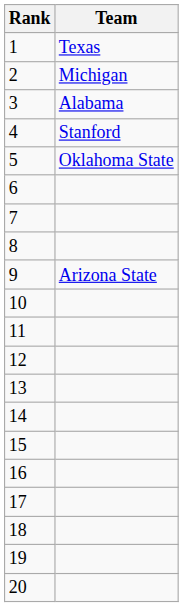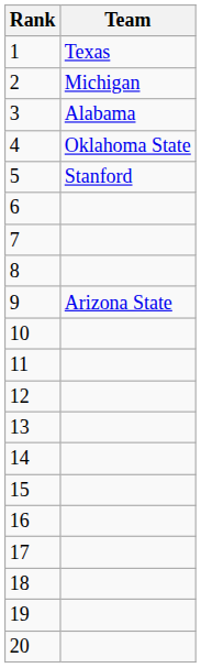 <table class=wikitable>
 <tr>
 <th>Rank</th>
 <th>Team</th>
 </tr>
 <tr>
 <td>1</td>
 <td><a href='#'>Texas</a></td>
 </tr>
 <tr>
 <td>2</td>
 <td><a href='#'>Michigan</a></td>
 </tr>
 <tr>
 <td>3</td>
 <td><a href='#'>Alabama</a></td>
 </tr>
 <tr>
 <td>4</td>
-<td><a href='#'>Stanford</a></td>
+<td><a href='#'>Oklahoma State</a></td>
 </tr>
 <tr>
 <td>5</td>
-<td><a href='#'>Oklahoma State</a></td>
+<td><a href='#'>Stanford</a></td>
 </tr>
 <tr>
 <td>6</td>
 <td></td>
 </tr>
 <tr>
 <td>7</td>
 <td></td>
 </tr>
 <tr>
 <td>8</td>
 <td></td>
 </tr>
 <tr>
 <td>9</td>
 <td><a href='#'>Arizona State</a></td>
 </tr>
 <tr>
 <td>10</td>
 <td></td>
 </tr>
 <tr>
 <td>11</td>
 <td></td>
 </tr>
 <tr>
 <td>12</td>
 <td></td>
 </tr>
 <tr>
 <td>13</td>
 <td></td>
 </tr>
 <tr>
 <td>14</td>
 <td></td>
 </tr>
 <tr>
 <td>15</td>
 <td></td>
 </tr>
 <tr>
 <td>16</td>
 <td></td>
 </tr>
 <tr>
 <td>17</td>
 <td></td>
 </tr>
 <tr>
 <td>18</td>
 <td></td>
 </tr>
 <tr>
 <td>19</td>
 <td></td>
 </tr>
 <tr>
 <td>20</td>
 <td></td>
 </tr>
 </table>
